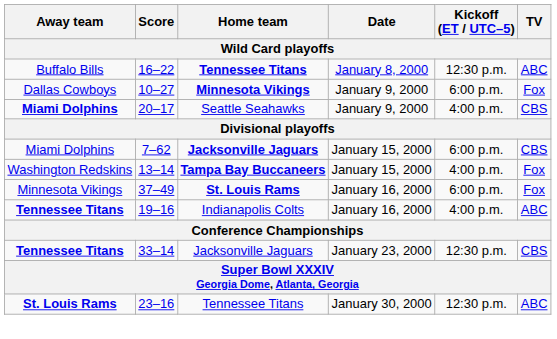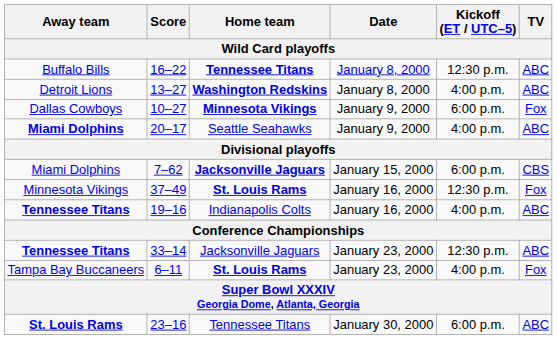 <table class="wikitable" style="font-size:92%; text-align:center;">
 <tr>
 <th>Away team</th>
 <th>Score</th>
 <th>Home team</th>
 <th>Date</th>
 <th>Kickoff<br>(<a href='#'>ET</a> / <a href='#'>UTC–5</a>)</th>
 <th>TV</th>
 </tr>
 <tr>
 <th colspan="6">Wild Card playoffs</th>
 </tr>
 <tr>
 <td><a href='#'>Buffalo Bills</a></td>
 <td><a href='#'>16–22</a></td>
 <td><strong><a href='#'>Tennessee Titans</a></strong></td>
 <td><a href='#'>January 8, 2000</a></td>
 <td>12:30 p.m.</td>
 <td><a href='#'>ABC</a></td>
 </tr>
 <tr>
+<td><a href='#'>Detroit Lions</a></td>
+<td><a href='#'>13–27</a></td>
+<td><strong><a href='#'>Washington Redskins</a></strong></td>
+<td>January 8, 2000</td>
+<td>4:00 p.m.</td>
+<td><a href='#'>ABC</a></td>
+</tr>
+<tr>
 <td><a href='#'>Dallas Cowboys</a></td>
 <td><a href='#'>10–27</a></td>
 <td><strong><a href='#'>Minnesota Vikings</a></strong></td>
 <td>January 9, 2000</td>
 <td>6:00 p.m.</td>
 <td><a href='#'>Fox</a></td>
 </tr>
 <tr>
 <td><strong><a href='#'>Miami Dolphins</a></strong></td>
 <td><a href='#'>20–17</a></td>
 <td><a href='#'>Seattle Seahawks</a></td>
 <td>January 9, 2000</td>
 <td>4:00 p.m.</td>
-<td><a href='#'>CBS</a></td>
+<td><a href='#'>ABC</a></td>
 </tr>
 <tr>
 <th colspan="6">Divisional playoffs</th>
 </tr>
 <tr>
 <td><a href='#'>Miami Dolphins</a></td>
 <td><a href='#'>7–62</a></td>
 <td><strong><a href='#'>Jacksonville Jaguars</a></strong></td>
 <td>January 15, 2000</td>
 <td>6:00 p.m.</td>
 <td><a href='#'>CBS</a></td>
 </tr>
 <tr>
-<td><a href='#'>Washington Redskins</a></td>
-<td><a href='#'>13–14</a></td>
-<td><strong><a href='#'>Tampa Bay Buccaneers</a></strong></td>
-<td>January 15, 2000</td>
-<td>4:00 p.m.</td>
-<td><a href='#'>Fox</a></td>
-</tr>
-<tr>
 <td><a href='#'>Minnesota Vikings</a></td>
 <td><a href='#'>37–49</a></td>
 <td><strong><a href='#'>St. Louis Rams</a></strong></td>
 <td>January 16, 2000</td>
-<td>6:00 p.m.</td>
+<td>12:30 p.m.</td>
 <td><a href='#'>Fox</a></td>
 </tr>
 <tr>
 <td><strong><a href='#'>Tennessee Titans</a></strong></td>
 <td><a href='#'>19–16</a></td>
 <td><a href='#'>Indianapolis Colts</a></td>
 <td>January 16, 2000</td>
 <td>4:00 p.m.</td>
 <td><a href='#'>ABC</a></td>
 </tr>
 <tr>
 <th colspan="6">Conference Championships</th>
 </tr>
 <tr>
 <td><strong><a href='#'>Tennessee Titans</a></strong></td>
 <td><a href='#'>33–14</a></td>
 <td><a href='#'>Jacksonville Jaguars</a></td>
 <td>January 23, 2000</td>
 <td>12:30 p.m.</td>
-<td><a href='#'>CBS</a></td>
+<td><a href='#'>ABC</a></td>
+</tr>
+<tr>
+<td><a href='#'>Tampa Bay Buccaneers</a></td>
+<td><a href='#'>6–11</a></td>
+<td><strong><a href='#'>St. Louis Rams</a></strong></td>
+<td>January 23, 2000</td>
+<td>4:00 p.m.</td>
+<td><a href='#'>Fox</a></td>
 </tr>
 <tr>
 <th colspan="6"><a href='#'>Super Bowl XXXIV</a><br><small><a href='#'>Georgia Dome</a>, <a href='#'>Atlanta, Georgia</a></small></th>
 </tr>
 <tr>
 <td><strong><a href='#'>St. Louis Rams</a></strong></td>
 <td><a href='#'>23–16</a></td>
 <td><a href='#'>Tennessee Titans</a></td>
 <td>January 30, 2000</td>
-<td>12:30 p.m.</td>
+<td>6:00 p.m.</td>
 <td><a href='#'>ABC</a></td>
 </tr>
 </table>
